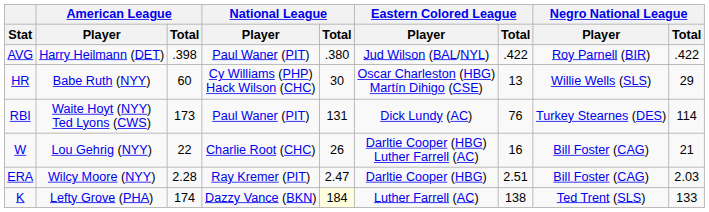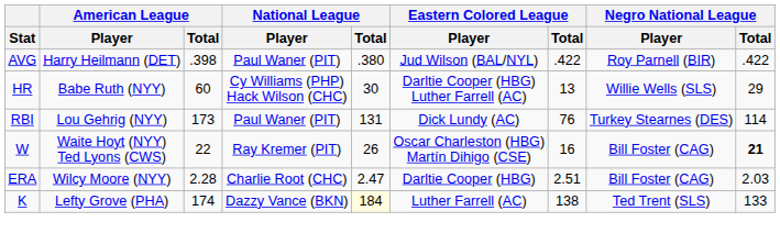 <table class="wikitable" style="text-align:center;">
 <tr>
 <th></th>
 <th colspan=2><a href='#'>American League</a></th>
 <th colspan=2><a href='#'>National League</a></th>
 <th colspan=2><a href='#'>Eastern Colored League</a></th>
 <th colspan=2><a href='#'>Negro National League</a></th>
 </tr>
 <tr>
 <th>Stat</th>
 <th>Player</th>
 <th>Total</th>
 <th>Player</th>
 <th>Total</th>
 <th>Player</th>
 <th>Total</th>
 <th>Player</th>
 <th>Total</th>
 </tr>
 <tr>
 <td><a href='#'>AVG</a></td>
 <td><a href='#'>Harry Heilmann</a> (<a href='#'>DET</a>)</td>
 <td>.398</td>
 <td><a href='#'>Paul Waner</a> (<a href='#'>PIT</a>)</td>
 <td>.380</td>
 <td><a href='#'>Jud Wilson</a> (<a href='#'>BAL</a>/<a href='#'>NYL</a>)</td>
 <td>.422</td>
 <td><a href='#'>Roy Parnell</a> (<a href='#'>BIR</a>)</td>
 <td>.422</td>
 </tr>
 <tr>
 <td><a href='#'>HR</a></td>
 <td><a href='#'>Babe Ruth</a> (<a href='#'>NYY</a>)</td>
 <td>60</td>
 <td><a href='#'>Cy Williams</a> (<a href='#'>PHP</a>)<br><a href='#'>Hack Wilson</a> (<a href='#'>CHC</a>)</td>
 <td>30</td>
-<td><a href='#'>Oscar Charleston</a> (<a href='#'>HBG</a>)<br><a href='#'>Martín Dihigo</a> (<a href='#'>CSE</a>)</td>
+<td><a href='#'>Darltie Cooper</a> (<a href='#'>HBG</a>)<br><a href='#'>Luther Farrell</a> (<a href='#'>AC</a>)</td>
 <td>13</td>
 <td><a href='#'>Willie Wells</a> (<a href='#'>SLS</a>)</td>
 <td>29</td>
 </tr>
 <tr>
 <td><a href='#'>RBI</a></td>
-<td><a href='#'>Waite Hoyt</a> (<a href='#'>NYY</a>)<br><a href='#'>Ted Lyons</a> (<a href='#'>CWS</a>)</td>
+<td><a href='#'>Lou Gehrig</a> (<a href='#'>NYY</a>)</td>
 <td>173</td>
 <td><a href='#'>Paul Waner</a> (<a href='#'>PIT</a>)</td>
 <td>131</td>
 <td><a href='#'>Dick Lundy</a> (<a href='#'>AC</a>)</td>
 <td>76</td>
 <td><a href='#'>Turkey Stearnes</a> (<a href='#'>DES</a>)</td>
 <td>114</td>
 </tr>
 <tr>
 <td><a href='#'>W</a></td>
-<td><a href='#'>Lou Gehrig</a> (<a href='#'>NYY</a>)</td>
+<td><a href='#'>Waite Hoyt</a> (<a href='#'>NYY</a>)<br><a href='#'>Ted Lyons</a> (<a href='#'>CWS</a>)</td>
 <td>22</td>
-<td><a href='#'>Charlie Root</a> (<a href='#'>CHC</a>)</td>
+<td><a href='#'>Ray Kremer</a> (<a href='#'>PIT</a>)</td>
 <td>26</td>
-<td><a href='#'>Darltie Cooper</a> (<a href='#'>HBG</a>)<br><a href='#'>Luther Farrell</a> (<a href='#'>AC</a>)</td>
+<td><a href='#'>Oscar Charleston</a> (<a href='#'>HBG</a>)<br><a href='#'>Martín Dihigo</a> (<a href='#'>CSE</a>)</td>
 <td>16</td>
 <td><a href='#'>Bill Foster</a> (<a href='#'>CAG</a>)</td>
-<td>21</td>
+<td><strong>21</strong></td>
 </tr>
 <tr>
 <td><a href='#'>ERA</a></td>
 <td><a href='#'>Wilcy Moore</a> (<a href='#'>NYY</a>)</td>
 <td>2.28</td>
-<td><a href='#'>Ray Kremer</a> (<a href='#'>PIT</a>)</td>
+<td><a href='#'>Charlie Root</a> (<a href='#'>CHC</a>)</td>
 <td>2.47</td>
 <td><a href='#'>Darltie Cooper</a> (<a href='#'>HBG</a>)</td>
 <td>2.51</td>
 <td><a href='#'>Bill Foster</a> (<a href='#'>CAG</a>)</td>
 <td>2.03</td>
 </tr>
 <tr>
 <td><a href='#'>K</a></td>
 <td><a href='#'>Lefty Grove</a> (<a href='#'>PHA</a>)</td>
 <td>174</td>
 <td><a href='#'>Dazzy Vance</a> (<a href='#'>BKN</a>)</td>
 <td style="background: lightyellow;">184</td>
 <td><a href='#'>Luther Farrell</a> (<a href='#'>AC</a>)</td>
 <td>138</td>
 <td><a href='#'>Ted Trent</a> (<a href='#'>SLS</a>)</td>
 <td>133</td>
 </tr>
 </table>
